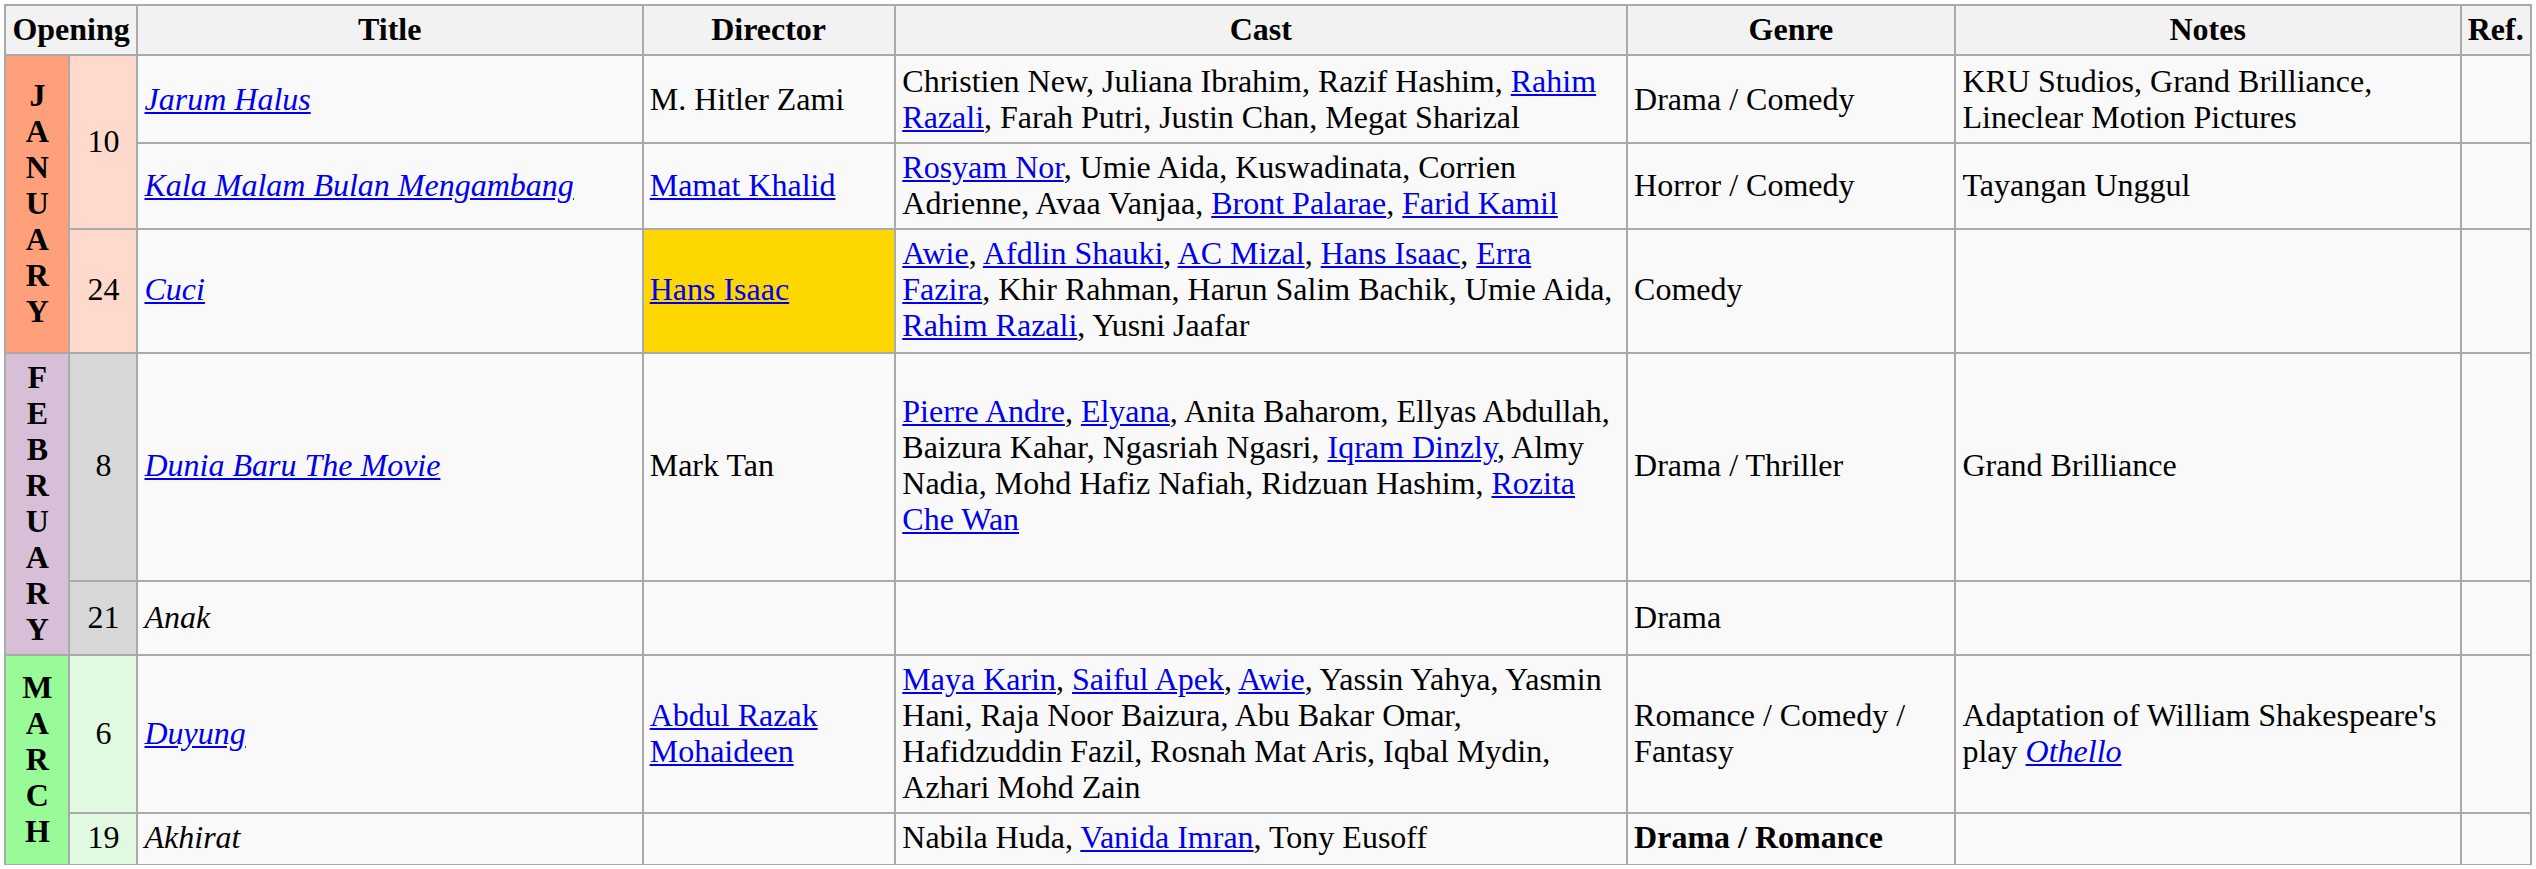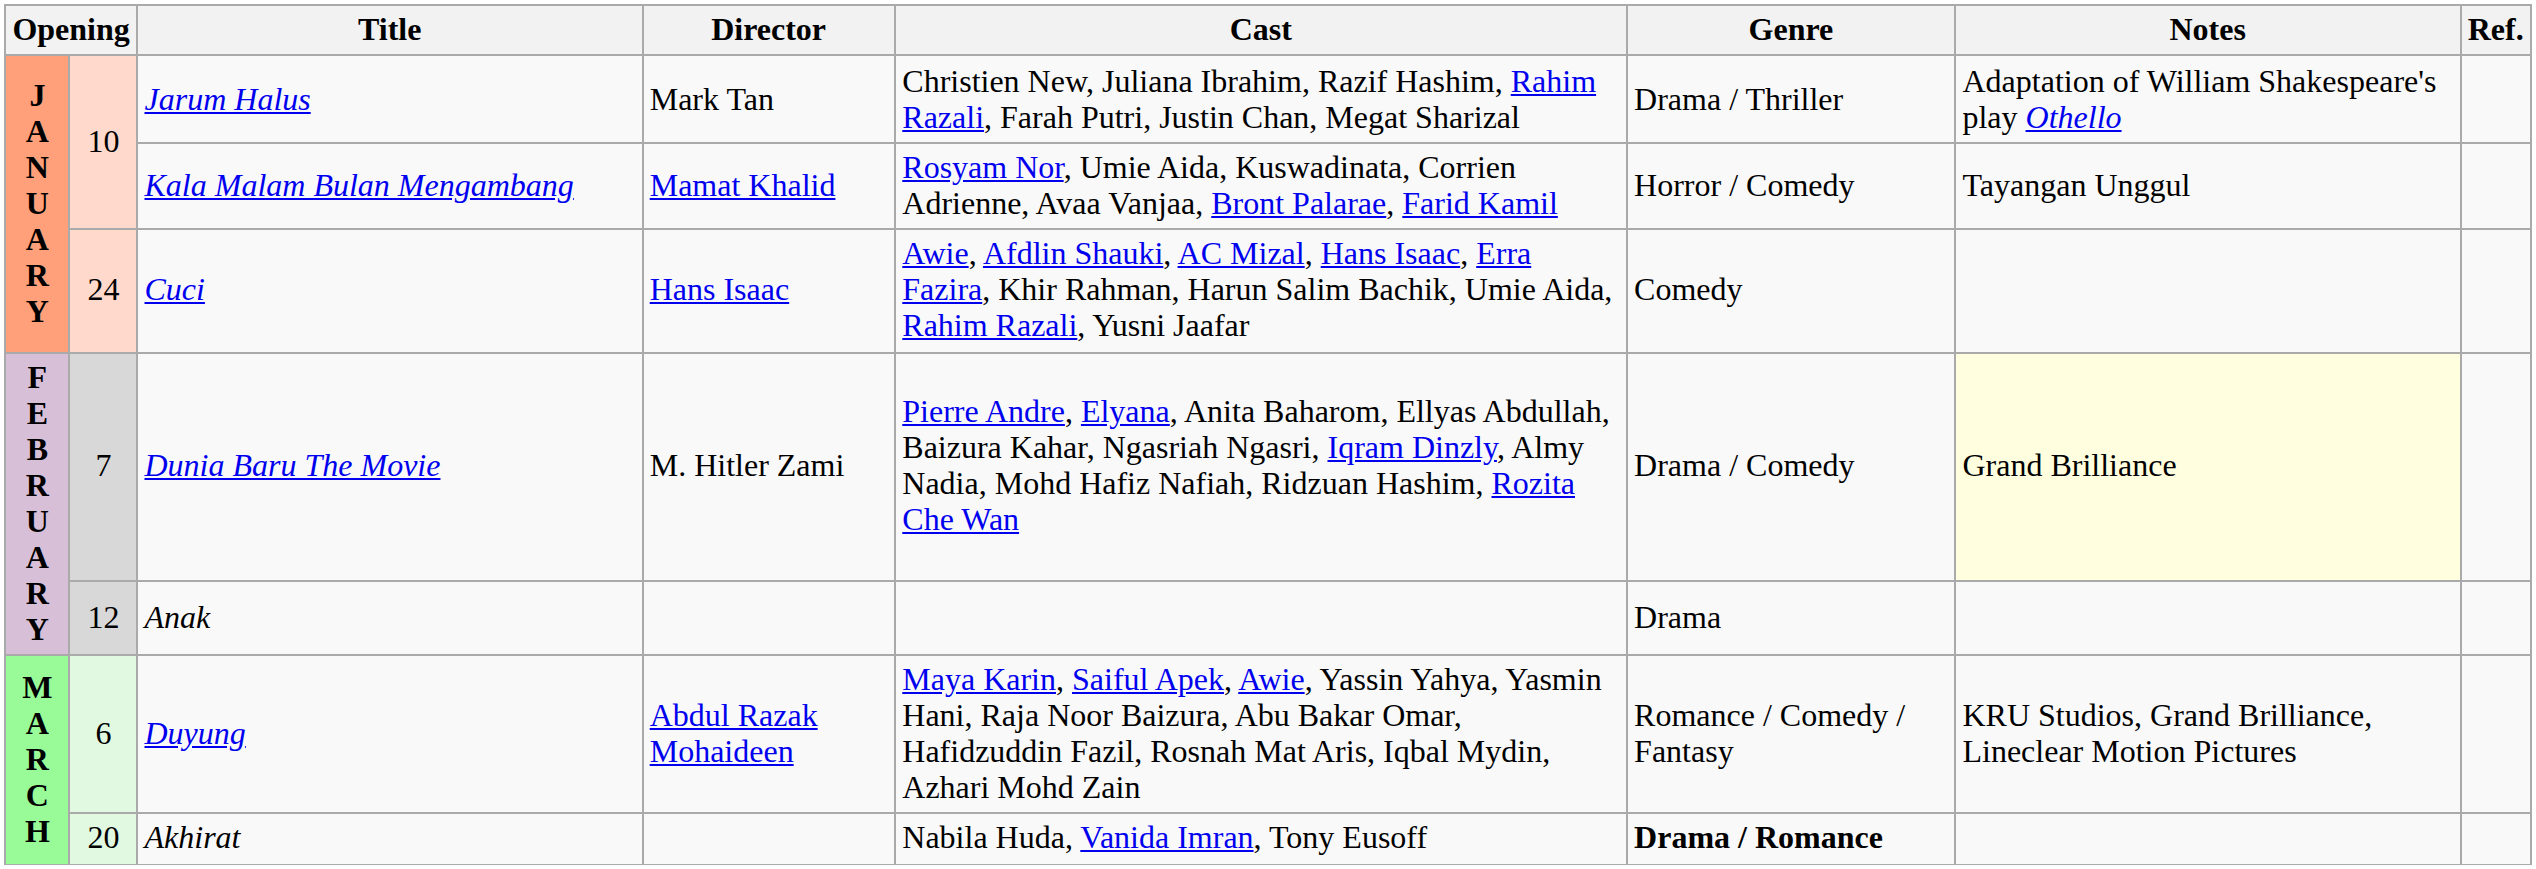 <table class="wikitable" width="100%">
 <tr>
 <th colspan="2">Opening</th>
 <th style="width:20%;">Title</th>
 <th style="width:10%;">Director</th>
 <th>Cast</th>
 <th style="width:13%">Genre</th>
 <th style="width:20%">Notes</th>
 <th>Ref.</th>
 </tr>
 <tr>
 <th rowspan=3 style="text-align:center; background:#ffa07a;">J<br>A<br>N<br>U<br>A<br>R<br>Y</th>
 <td rowspan=2 style="text-align:center; background:#ffdacc;">10</td>
 <td><em><a href='#'>Jarum Halus</a></em></td>
-<td>M. Hitler Zami</td>
+<td>Mark Tan</td>
 <td>Christien New, Juliana Ibrahim, Razif Hashim, <a href='#'>Rahim Razali</a>, Farah Putri, Justin Chan, Megat Sharizal</td>
-<td>Drama / Comedy</td>
-<td>KRU Studios, Grand Brilliance, Lineclear Motion Pictures</td>
+<td>Drama / Thriller</td>
+<td>Adaptation of William Shakespeare's play <em><a href='#'>Othello</a></em></td>
 <td></td>
 </tr>
 <tr>
 <td><em><a href='#'>Kala Malam Bulan Mengambang</a></em></td>
 <td><a href='#'>Mamat Khalid</a></td>
 <td><a href='#'>Rosyam Nor</a>, Umie Aida, Kuswadinata, Corrien Adrienne, Avaa Vanjaa, <a href='#'>Bront Palarae</a>, <a href='#'>Farid Kamil</a></td>
 <td>Horror / Comedy</td>
 <td>Tayangan Unggul</td>
 <td></td>
 </tr>
 <tr>
 <td rowspan=1 style="text-align:center; background:#ffdacc;">24</td>
 <td><em><a href='#'>Cuci</a></em></td>
-<td style="background: gold;"><a href='#'>Hans Isaac</a></td>
+<td><a href='#'>Hans Isaac</a></td>
 <td><a href='#'>Awie</a>, <a href='#'>Afdlin Shauki</a>, <a href='#'>AC Mizal</a>, <a href='#'>Hans Isaac</a>, <a href='#'>Erra Fazira</a>, Khir Rahman, Harun Salim Bachik, Umie Aida, <a href='#'>Rahim Razali</a>, Yusni Jaafar</td>
 <td>Comedy</td>
 <td></td>
 <td></td>
 </tr>
 <tr>
 <th rowspan=2 style="text-align:center; background:thistle;">F<br>E<br>B<br>R<br>U<br>A<br>R<br>Y</th>
-<td rowspan=1 style="text-align:center; background:#d8d8d8;">8</td>
+<td rowspan=1 style="text-align:center; background:#d8d8d8;">7</td>
 <td><em><a href='#'>Dunia Baru The Movie</a></em></td>
-<td>Mark Tan</td>
+<td>M. Hitler Zami</td>
 <td><a href='#'>Pierre Andre</a>, <a href='#'>Elyana</a>, Anita Baharom, Ellyas Abdullah, Baizura Kahar, Ngasriah Ngasri, <a href='#'>Iqram Dinzly</a>, Almy Nadia, Mohd Hafiz Nafiah, Ridzuan Hashim, <a href='#'>Rozita Che Wan</a></td>
-<td>Drama / Thriller</td>
-<td>Grand Brilliance</td>
+<td>Drama / Comedy</td>
+<td style="background: lightyellow;">Grand Brilliance</td>
 <td></td>
 </tr>
 <tr>
-<td rowspan=1 style="text-align:center; background:#d8d8d8;">21</td>
+<td rowspan=1 style="text-align:center; background:#d8d8d8;">12</td>
 <td><em>Anak</em></td>
 <td></td>
 <td></td>
 <td>Drama</td>
 <td></td>
 <td></td>
 </tr>
 <tr>
 <th rowspan="2" style="text-align:center; background:#98fb98;">M<br>A<br>R<br>C<br>H</th>
 <td rowspan=1 style="text-align:center; background:#e0f9e0;">6</td>
 <td><em><a href='#'>Duyung</a></em></td>
 <td><a href='#'>Abdul Razak Mohaideen</a></td>
 <td><a href='#'>Maya Karin</a>, <a href='#'>Saiful Apek</a>, <a href='#'>Awie</a>, Yassin Yahya, Yasmin Hani, Raja Noor Baizura, Abu Bakar Omar, Hafidzuddin Fazil, Rosnah Mat Aris, Iqbal Mydin, Azhari Mohd Zain</td>
 <td>Romance / Comedy / Fantasy</td>
-<td>Adaptation of William Shakespeare's play <em><a href='#'>Othello</a></em></td>
+<td>KRU Studios, Grand Brilliance, Lineclear Motion Pictures</td>
 <td></td>
 </tr>
 <tr>
-<td rowspan=1 style="text-align:center; background:#e0f9e0;">19</td>
+<td rowspan=1 style="text-align:center; background:#e0f9e0;">20</td>
 <td><em>Akhirat</em></td>
 <td></td>
 <td>Nabila Huda, <a href='#'>Vanida Imran</a>, Tony Eusoff</td>
 <td><strong>Drama / Romance</strong></td>
 <td></td>
 <td></td>
 </tr>
 </table>
